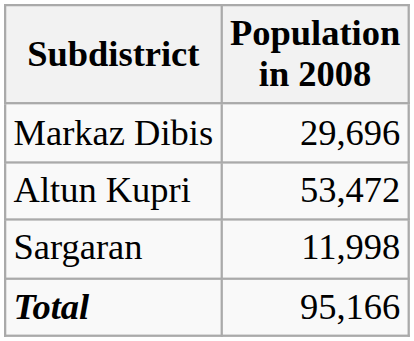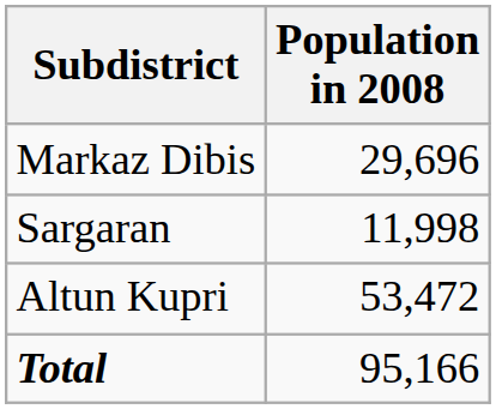 <table class="wikitable">
 <tr>
 <th>Subdistrict</th>
 <th>Population <br>in 2008</th>
 </tr>
 <tr>
 <td>Markaz Dibis</td>
 <td align="right">29,696</td>
 </tr>
 <tr>
+<td>Sargaran</td>
+<td align="right">11,998</td>
+</tr>
+<tr>
 <td>Altun Kupri</td>
 <td align="right">53,472</td>
-</tr>
-<tr>
-<td>Sargaran</td>
-<td align="right">11,998</td>
 </tr>
 <tr>
 <td><strong><em>Total</em></strong></td>
 <td align="right">95,166</td>
 </tr>
 </table>
